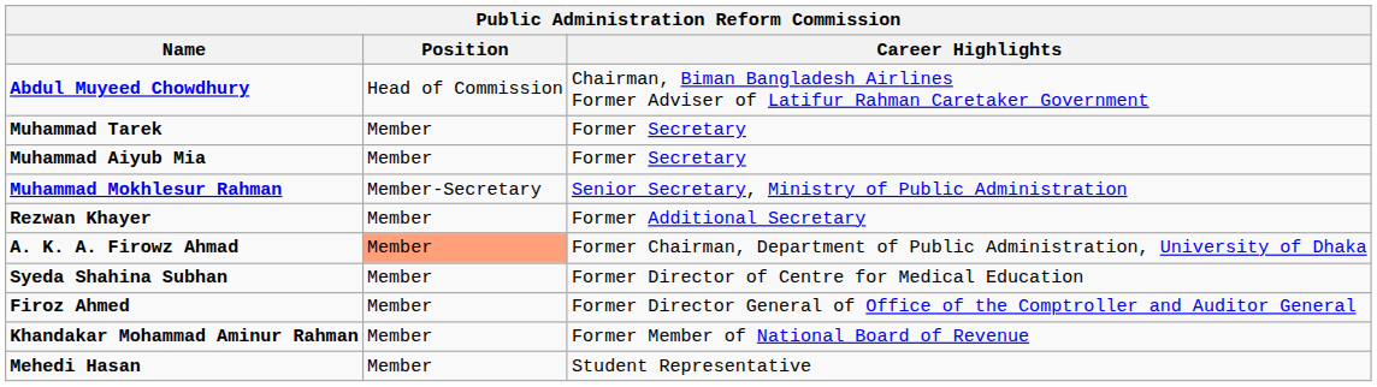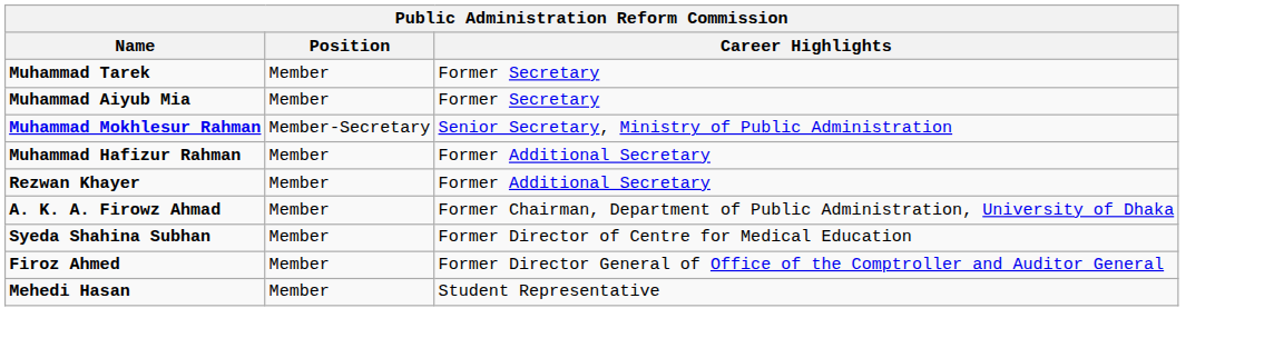 <table class="wikitable">
 <tr>
 <th colspan="3">Public Administration Reform Commission</th>
 </tr>
 <tr>
 <th>Name</th>
 <th>Position</th>
 <th>Career Highlights</th>
-</tr>
-<tr>
-<td><strong><a href='#'>Abdul Muyeed Chowdhury</a></strong></td>
-<td>Head of Commission</td>
-<td>Chairman, <a href='#'>Biman Bangladesh Airlines</a><br>Former Adviser of <a href='#'>Latifur Rahman Caretaker Government</a></td>
 </tr>
 <tr>
 <td><strong>Muhammad Tarek</strong></td>
 <td>Member</td>
 <td>Former <a href='#'>Secretary</a></td>
 </tr>
 <tr>
 <td><strong>Muhammad Aiyub Mia</strong></td>
 <td>Member</td>
 <td>Former <a href='#'>Secretary</a></td>
 </tr>
 <tr>
 <td><strong><a href='#'>Muhammad Mokhlesur Rahman</a></strong></td>
 <td>Member-Secretary</td>
 <td><a href='#'>Senior Secretary</a>, <a href='#'>Ministry of Public Administration</a></td>
 </tr>
 <tr>
+<td><strong>Muhammad Hafizur Rahman</strong></td>
+<td>Member</td>
+<td>Former <a href='#'>Additional Secretary</a></td>
+</tr>
+<tr>
 <td><strong>Rezwan Khayer</strong></td>
 <td>Member</td>
 <td>Former <a href='#'>Additional Secretary</a></td>
 </tr>
 <tr>
 <td><strong>A. K. A. Firowz Ahmad</strong></td>
-<td style="background: lightsalmon;">Member</td>
+<td>Member</td>
 <td>Former Chairman, Department of Public Administration, <a href='#'>University of Dhaka</a></td>
 </tr>
 <tr>
 <td><strong>Syeda Shahina Subhan</strong></td>
 <td>Member</td>
 <td>Former Director of Centre for Medical Education</td>
 </tr>
 <tr>
 <td><strong>Firoz Ahmed</strong></td>
 <td>Member</td>
 <td>Former Director General of <a href='#'>Office of the Comptroller and Auditor General</a></td>
 </tr>
 <tr>
-<td><strong>Khandakar Mohammad Aminur Rahman</strong></td>
-<td>Member</td>
-<td>Former Member of <a href='#'>National Board of Revenue</a></td>
-</tr>
-<tr>
 <td><strong>Mehedi Hasan</strong></td>
 <td>Member</td>
 <td>Student Representative</td>
 </tr>
 </table>
